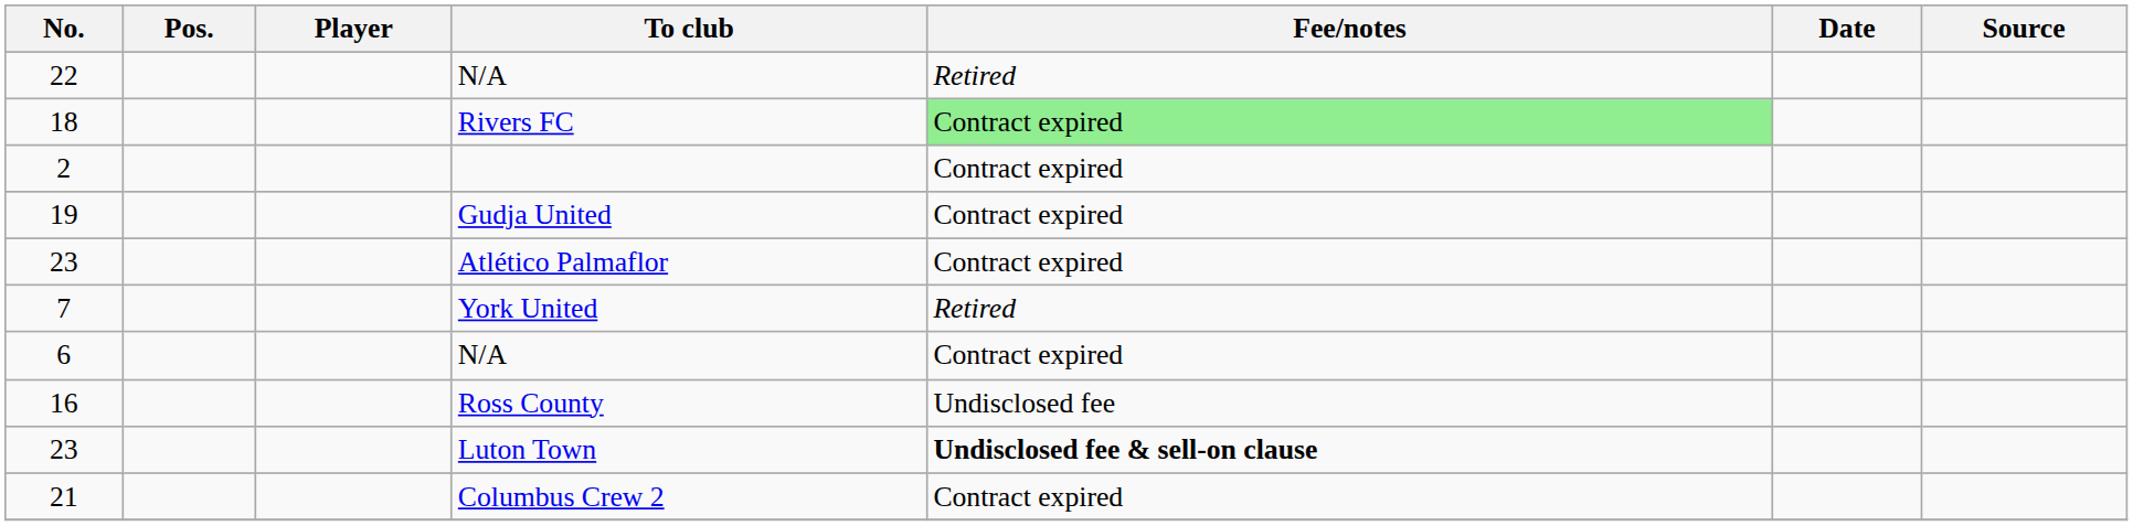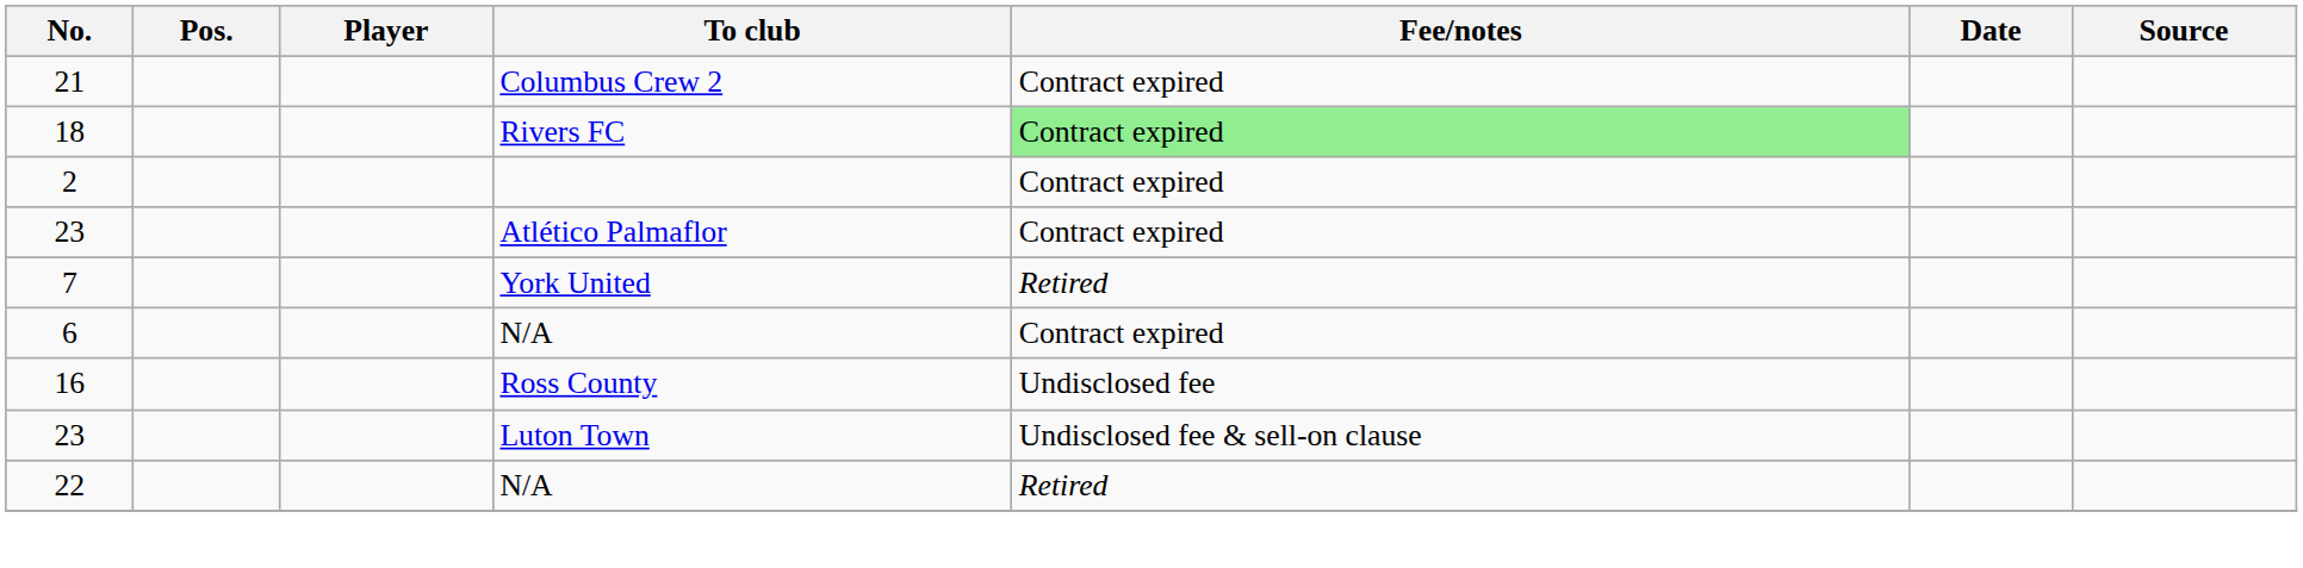 <table class="wikitable sortable" style="width:90%; text-align:center; font-size:95%; text-align:left;">
 <tr>
 <th>No.</th>
 <th>Pos.</th>
 <th>Player</th>
 <th>To club</th>
 <th>Fee/notes</th>
 <th>Date</th>
 <th>Source</th>
 </tr>
 <tr>
-<td align=center>22</td>
+<td align=center>21</td>
 <td align=center></td>
 <td></td>
-<td>N/A</td>
-<td><em>Retired</em></td>
+<td> <a href='#'>Columbus Crew 2</a></td>
+<td>Contract expired</td>
 <td></td>
 <td></td>
 </tr>
 <tr>
 <td align=center>18</td>
 <td align=center></td>
 <td></td>
 <td> <a href='#'>Rivers FC</a></td>
 <td style="background: lightgreen;">Contract expired</td>
 <td></td>
 <td></td>
 </tr>
 <tr>
 <td align=center>2</td>
 <td align=center></td>
 <td></td>
 <td></td>
-<td>Contract expired</td>
-<td></td>
-<td></td>
-</tr>
-<tr>
-<td align=center>19</td>
-<td align=center></td>
-<td></td>
-<td> <a href='#'>Gudja United</a></td>
 <td>Contract expired</td>
 <td></td>
 <td></td>
 </tr>
 <tr>
 <td align=center>23</td>
 <td align=center></td>
 <td></td>
 <td> <a href='#'>Atlético Palmaflor</a></td>
 <td>Contract expired</td>
 <td></td>
 <td></td>
 </tr>
 <tr>
 <td align=center>7</td>
 <td align=center></td>
 <td></td>
 <td> <a href='#'>York United</a></td>
 <td><em>Retired</em></td>
 <td></td>
 <td></td>
 </tr>
 <tr>
 <td align=center>6</td>
 <td align=center></td>
 <td></td>
 <td>N/A</td>
 <td>Contract expired</td>
 <td></td>
 <td></td>
 </tr>
 <tr>
 <td align=center>16</td>
 <td align=center></td>
 <td></td>
 <td> <a href='#'>Ross County</a></td>
 <td>Undisclosed fee</td>
 <td></td>
 <td></td>
 </tr>
 <tr>
 <td align=center>23</td>
 <td align=center></td>
 <td></td>
 <td> <a href='#'>Luton Town</a></td>
-<td><strong>Undisclosed fee & sell-on clause</strong></td>
+<td>Undisclosed fee & sell-on clause</td>
 <td></td>
 <td></td>
 </tr>
 <tr>
-<td align=center>21</td>
+<td align=center>22</td>
 <td align=center></td>
 <td></td>
-<td> <a href='#'>Columbus Crew 2</a></td>
-<td>Contract expired</td>
+<td>N/A</td>
+<td><em>Retired</em></td>
 <td></td>
 <td></td>
 </tr>
 <tr>
 </tr>
 </table>
